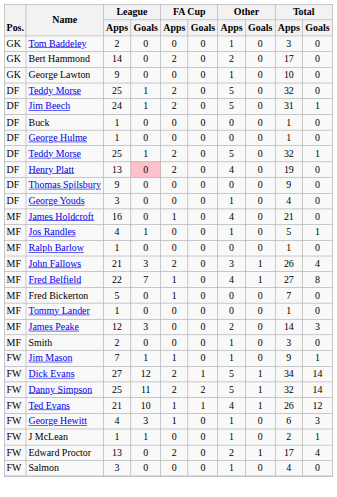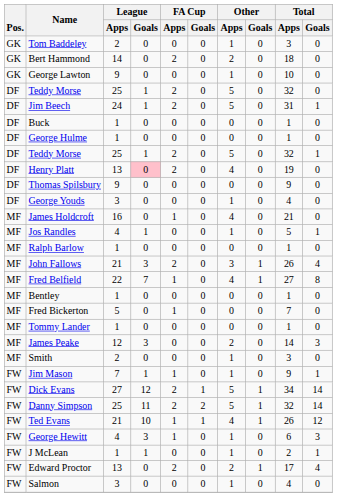 <table class="wikitable" style="text-align:center">
 <tr>
 <th rowspan="2" valign="bottom">Pos.</th>
 <th rowspan="2">Name</th>
 <th colspan="2" width="85">League</th>
 <th colspan="2" width="85">FA Cup</th>
 <th colspan="2" width="85">Other</th>
 <th colspan="2" width="85">Total</th>
 </tr>
 <tr>
 <th>Apps</th>
 <th>Goals</th>
 <th>Apps</th>
 <th>Goals</th>
 <th>Apps</th>
 <th>Goals</th>
 <th>Apps</th>
 <th>Goals</th>
 </tr>
 <tr>
 <td align="left">GK</td>
 <td align="left"> <a href='#'>Tom Baddeley</a></td>
 <td>2</td>
 <td>0</td>
 <td>0</td>
 <td>0</td>
 <td>1</td>
 <td>0</td>
 <td>3</td>
 <td>0</td>
 </tr>
 <tr>
 <td align="left">GK</td>
 <td align="left">Bert Hammond</td>
 <td>14</td>
 <td>0</td>
 <td>2</td>
 <td>0</td>
 <td>2</td>
 <td>0</td>
-<td>17</td>
+<td>18</td>
 <td>0</td>
 </tr>
 <tr>
 <td align="left">GK</td>
 <td align="left">George Lawton</td>
 <td>9</td>
 <td>0</td>
 <td>0</td>
 <td>0</td>
 <td>1</td>
 <td>0</td>
 <td>10</td>
 <td>0</td>
 </tr>
 <tr>
 <td align="left">DF</td>
 <td align="left"> <a href='#'>Teddy Morse</a></td>
 <td>25</td>
 <td>1</td>
 <td>2</td>
 <td>0</td>
 <td>5</td>
 <td>0</td>
 <td>32</td>
 <td>0</td>
 </tr>
 <tr>
 <td align="left">DF</td>
 <td align="left"><a href='#'>Jim Beech</a></td>
 <td>24</td>
 <td>1</td>
 <td>2</td>
 <td>0</td>
 <td>5</td>
 <td>0</td>
 <td>31</td>
 <td>1</td>
 </tr>
 <tr>
 <td align="left">DF</td>
 <td align="left">Buck</td>
 <td>1</td>
 <td>0</td>
 <td>0</td>
 <td>0</td>
 <td>0</td>
 <td>0</td>
 <td>1</td>
 <td>0</td>
 </tr>
 <tr>
 <td align="left">DF</td>
 <td align="left"><a href='#'>George Hulme</a></td>
 <td>1</td>
 <td>0</td>
 <td>0</td>
 <td>0</td>
 <td>0</td>
 <td>0</td>
 <td>1</td>
 <td>0</td>
 </tr>
 <tr>
 <td align="left">DF</td>
 <td align="left"> <a href='#'>Teddy Morse</a></td>
 <td>25</td>
 <td>1</td>
 <td>2</td>
 <td>0</td>
 <td>5</td>
 <td>0</td>
 <td>32</td>
 <td>1</td>
 </tr>
 <tr>
 <td align="left">DF</td>
 <td align="left"><a href='#'>Henry Platt</a></td>
 <td>13</td>
 <td style="background: pink;">0</td>
 <td>2</td>
 <td>0</td>
 <td>4</td>
 <td>0</td>
 <td>19</td>
 <td>0</td>
 </tr>
 <tr>
 <td align="left">DF</td>
 <td align="left"> <a href='#'>Thomas Spilsbury</a></td>
 <td>9</td>
 <td>0</td>
 <td>0</td>
 <td>0</td>
 <td>0</td>
 <td>0</td>
 <td>9</td>
 <td>0</td>
 </tr>
 <tr>
 <td align="left">DF</td>
 <td align="left"> <a href='#'>George Youds</a></td>
 <td>3</td>
 <td>0</td>
 <td>0</td>
 <td>0</td>
 <td>1</td>
 <td>0</td>
 <td>4</td>
 <td>0</td>
 </tr>
 <tr>
 <td align="left">MF</td>
 <td align="left"> <a href='#'>James Holdcroft</a></td>
 <td>16</td>
 <td>0</td>
 <td>1</td>
 <td>0</td>
 <td>4</td>
 <td>0</td>
 <td>21</td>
 <td>0</td>
 </tr>
 <tr>
 <td align="left">MF</td>
 <td align="left"> <a href='#'>Jos Randles</a></td>
 <td>4</td>
 <td>1</td>
 <td>0</td>
 <td>0</td>
 <td>1</td>
 <td>0</td>
 <td>5</td>
 <td>1</td>
 </tr>
 <tr>
 <td align="left">MF</td>
 <td align="left"><a href='#'>Ralph Barlow</a></td>
 <td>1</td>
 <td>0</td>
 <td>0</td>
 <td>0</td>
 <td>0</td>
 <td>0</td>
 <td>1</td>
 <td>0</td>
 </tr>
 <tr>
 <td align="left">MF</td>
 <td align="left"><a href='#'>John Fallows</a></td>
 <td>21</td>
 <td>3</td>
 <td>2</td>
 <td>0</td>
 <td>3</td>
 <td>1</td>
 <td>26</td>
 <td>4</td>
 </tr>
 <tr>
 <td align="left">MF</td>
 <td align="left"> <a href='#'>Fred Belfield</a></td>
 <td>22</td>
 <td>7</td>
 <td>1</td>
 <td>0</td>
 <td>4</td>
 <td>1</td>
 <td>27</td>
 <td>8</td>
 </tr>
 <tr>
 <td align="left">MF</td>
+<td align="left">Bentley</td>
+<td>1</td>
+<td>0</td>
+<td>0</td>
+<td>0</td>
+<td>0</td>
+<td>0</td>
+<td>1</td>
+<td>0</td>
+</tr>
+<tr>
+<td align="left">MF</td>
 <td align="left">Fred Bickerton</td>
 <td>5</td>
 <td>0</td>
 <td>1</td>
 <td>0</td>
 <td>0</td>
 <td>0</td>
 <td>7</td>
 <td>0</td>
 </tr>
 <tr>
 <td align="left">MF</td>
 <td align="left"> <a href='#'>Tommy Lander</a></td>
 <td>1</td>
 <td>0</td>
 <td>0</td>
 <td>0</td>
 <td>0</td>
 <td>0</td>
 <td>1</td>
 <td>0</td>
 </tr>
 <tr>
 <td align="left">MF</td>
 <td align="left"> <a href='#'>James Peake</a></td>
 <td>12</td>
 <td>3</td>
 <td>0</td>
 <td>0</td>
 <td>2</td>
 <td>0</td>
 <td>14</td>
 <td>3</td>
 </tr>
 <tr>
 <td align="left">MF</td>
 <td align="left">Smith</td>
 <td>2</td>
 <td>0</td>
 <td>0</td>
 <td>0</td>
 <td>1</td>
 <td>0</td>
 <td>3</td>
 <td>0</td>
 </tr>
 <tr>
 <td align="left">FW</td>
 <td align="left"><a href='#'>Jim Mason</a></td>
 <td>7</td>
 <td>1</td>
 <td>1</td>
 <td>0</td>
 <td>1</td>
 <td>0</td>
 <td>9</td>
 <td>1</td>
 </tr>
 <tr>
 <td align="left">FW</td>
 <td align="left"> <a href='#'>Dick Evans</a></td>
 <td>27</td>
 <td>12</td>
 <td>2</td>
 <td>1</td>
 <td>5</td>
 <td>1</td>
 <td>34</td>
 <td>14</td>
 </tr>
 <tr>
 <td align="left">FW</td>
 <td align="left"><a href='#'>Danny Simpson</a></td>
 <td>25</td>
 <td>11</td>
 <td>2</td>
 <td>2</td>
 <td>5</td>
 <td>1</td>
 <td>32</td>
 <td>14</td>
 </tr>
 <tr>
 <td align="left">FW</td>
 <td align="left"> <a href='#'>Ted Evans</a></td>
 <td>21</td>
 <td>10</td>
 <td>1</td>
 <td>1</td>
 <td>4</td>
 <td>1</td>
 <td>26</td>
 <td>12</td>
 </tr>
 <tr>
 <td align="left">FW</td>
 <td align="left"><a href='#'>George Hewitt</a></td>
 <td>4</td>
 <td>3</td>
 <td>1</td>
 <td>0</td>
 <td>1</td>
 <td>0</td>
 <td>6</td>
 <td>3</td>
 </tr>
 <tr>
 <td align="left">FW</td>
 <td align="left">J McLean</td>
 <td>1</td>
 <td>1</td>
 <td>0</td>
 <td>0</td>
 <td>1</td>
 <td>0</td>
 <td>2</td>
 <td>1</td>
 </tr>
 <tr>
 <td align="left">FW</td>
 <td align="left">Edward Proctor</td>
 <td>13</td>
 <td>0</td>
 <td>2</td>
 <td>0</td>
 <td>2</td>
 <td>1</td>
 <td>17</td>
 <td>4</td>
 </tr>
 <tr>
 <td align="left">FW</td>
 <td align="left">Salmon</td>
 <td>3</td>
 <td>0</td>
 <td>0</td>
 <td>0</td>
 <td>1</td>
 <td>0</td>
 <td>4</td>
 <td>0</td>
 </tr>
 <tr>
 </tr>
 </table>
